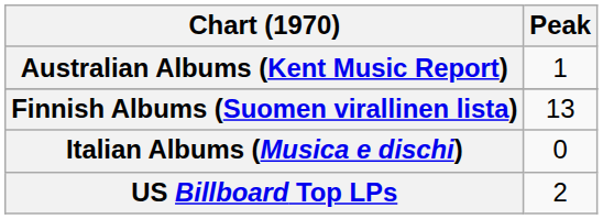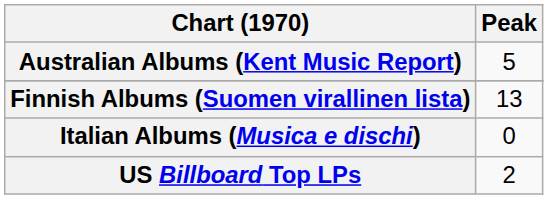 <table class="wikitable plainrowheaders sortable" style="text-align: center">
 <tr>
 <th>Chart (1970)</th>
 <th>Peak</th>
 </tr>
 <tr>
 <th scope="row">Australian Albums (<a href='#'>Kent Music Report</a>)</th>
-<td>1</td>
+<td>5</td>
 </tr>
 <tr>
 </tr>
 <tr>
 <th scope="row">Finnish Albums (<a href='#'>Suomen virallinen lista</a>)</th>
 <td>13</td>
 </tr>
 <tr>
 <th scope="row">Italian Albums (<em><a href='#'>Musica e dischi</a></em>)</th>
 <td>0</td>
 </tr>
 <tr>
 <th scope="row">US <a href='#'><em>Billboard</em> Top LPs</a></th>
 <td>2</td>
 </tr>
 </table>
